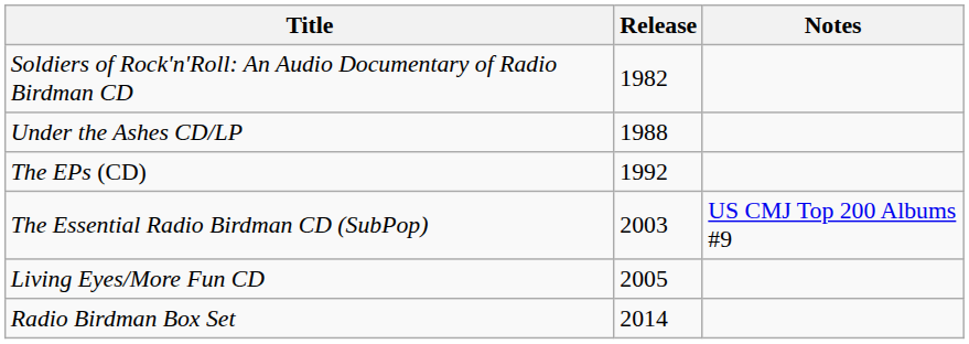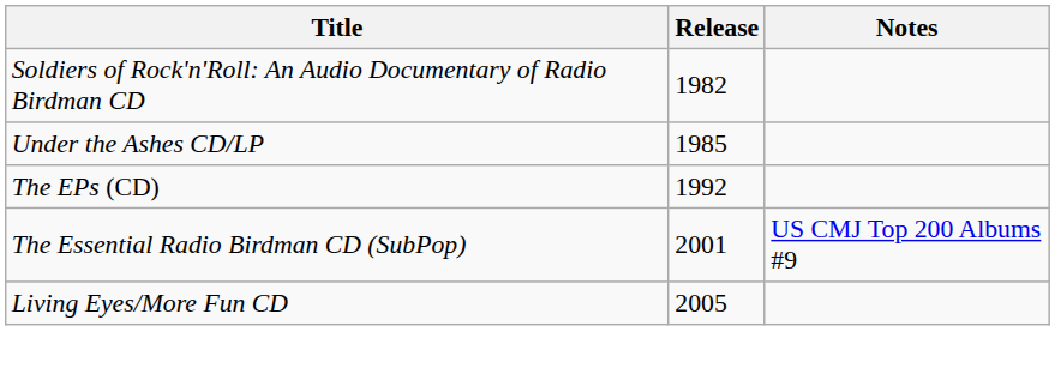 <table class="wikitable" style="font-size: 95%;">
 <tr>
 <th><strong>Title</strong></th>
 <th><strong>Release</strong></th>
 <th>Notes</th>
 </tr>
 <tr>
 <td><em>Soldiers of Rock'n'Roll: An Audio Documentary of Radio Birdman CD</em></td>
 <td>1982</td>
 <td></td>
 </tr>
 <tr>
 <td><em>Under the Ashes CD/LP</em></td>
-<td>1988</td>
+<td>1985</td>
 <td></td>
 </tr>
 <tr>
 <td><em>The EPs</em> (CD)</td>
 <td>1992</td>
 <td></td>
 </tr>
 <tr>
 <td><em>The Essential Radio Birdman CD (SubPop)</em></td>
-<td>2003</td>
+<td>2001</td>
 <td><a href='#'>US CMJ Top 200 Albums</a> #9 </td>
 </tr>
 <tr>
 <td><em>Living Eyes/More Fun CD</em></td>
 <td>2005</td>
 <td></td>
 </tr>
-<tr>
-<td><em>Radio Birdman Box Set</em></td>
-<td>2014</td>
-<td></td>
-</tr>
 </table>
